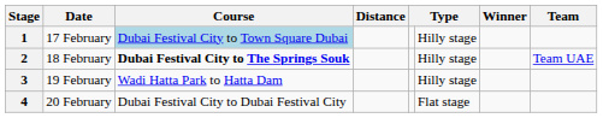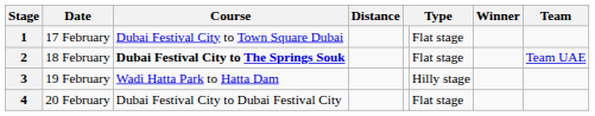 <table class=wikitable>
 <tr>
 <th>Stage</th>
 <th>Date</th>
 <th>Course</th>
 <th>Distance</th>
 <th colspan=2>Type</th>
 <th>Winner</th>
 <th>Team</th>
 </tr>
 <tr>
 <th align=center>1</th>
 <td align=center>17 February</td>
-<td style="background: lightblue;"><a href='#'>Dubai Festival City</a> to <a href='#'>Town Square Dubai</a></td>
+<td><a href='#'>Dubai Festival City</a> to <a href='#'>Town Square Dubai</a></td>
 <td align=center></td>
 <td></td>
-<td>Hilly stage</td>
+<td>Flat stage</td>
 <td></td>
 <td></td>
 </tr>
 <tr>
 <th align=center>2</th>
 <td align=center>18 February</td>
 <td><strong>Dubai Festival City to <a href='#'>The Springs Souk</a></strong></td>
 <td align=center></td>
 <td></td>
-<td>Hilly stage</td>
+<td>Flat stage</td>
 <td></td>
 <td><a href='#'>Team UAE</a></td>
 </tr>
 <tr>
 <th align=center>3</th>
 <td align=center>19 February</td>
 <td><a href='#'>Wadi Hatta Park</a> to <a href='#'>Hatta Dam</a></td>
 <td align=center></td>
 <td></td>
 <td>Hilly stage</td>
 <td></td>
 <td></td>
 </tr>
 <tr>
 <th align=center>4</th>
 <td align=center>20 February</td>
 <td>Dubai Festival City to Dubai Festival City</td>
 <td align=center></td>
 <td></td>
 <td>Flat stage</td>
 <td></td>
 <td></td>
 </tr>
 </table>
